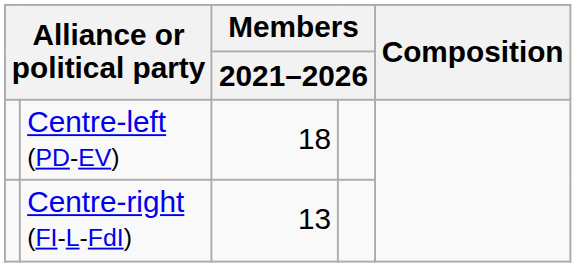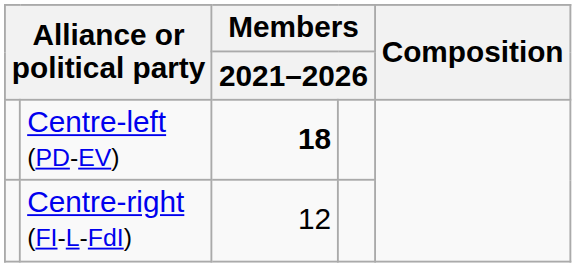 <table class="wikitable">
 <tr>
 <th colspan=2 rowspan=2>Alliance or <br> political party</th>
 <th colspan=2>Members</th>
 <th rowspan=2>Composition</th>
 </tr>
 <tr>
 <th colspan=2>2021–2026</th>
 </tr>
 <tr>
 <td></td>
 <td><a href='#'>Centre-left</a> <br><small>(<a href='#'>PD</a>-<a href='#'>EV</a>)</small></td>
-<td style="text-align: right">18</td>
+<td style="text-align: right"><strong>18</strong></td>
 <td></td>
 <td rowspan=2></td>
 </tr>
 <tr>
 <td></td>
 <td><a href='#'>Centre-right</a> <br><small>(<a href='#'>FI</a>-<a href='#'>L</a>-<a href='#'>FdI</a>)</small></td>
-<td style="text-align: right">13</td>
+<td style="text-align: right">12</td>
 <td></td>
 </tr>
 </table>
